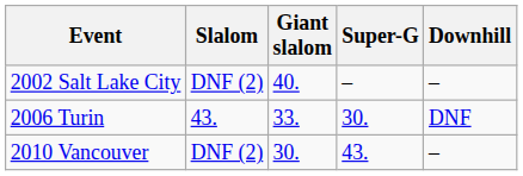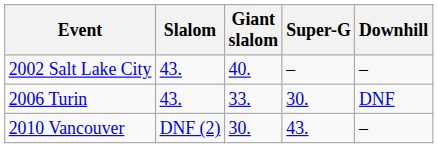 <table class=wikitable style="font-size:95%;" style="text-align:center">
 <tr>
 <th>Event</th>
 <th>Slalom</th>
 <th>Giant<br>slalom</th>
 <th>Super-G</th>
 <th>Downhill</th>
 </tr>
 <tr>
 <td><a href='#'>2002 Salt Lake City</a></td>
-<td><a href='#'>DNF (2)</a></td>
+<td><a href='#'>43.</a></td>
 <td><a href='#'>40.</a></td>
 <td>–</td>
 <td>–</td>
 </tr>
 <tr>
 <td><a href='#'>2006 Turin</a></td>
 <td><a href='#'>43.</a></td>
 <td><a href='#'>33.</a></td>
 <td><a href='#'>30.</a></td>
 <td><a href='#'>DNF</a></td>
 </tr>
 <tr>
 <td><a href='#'>2010 Vancouver</a></td>
 <td><a href='#'>DNF (2)</a></td>
 <td><a href='#'>30.</a></td>
 <td><a href='#'>43.</a></td>
 <td>–</td>
 </tr>
 </table>
